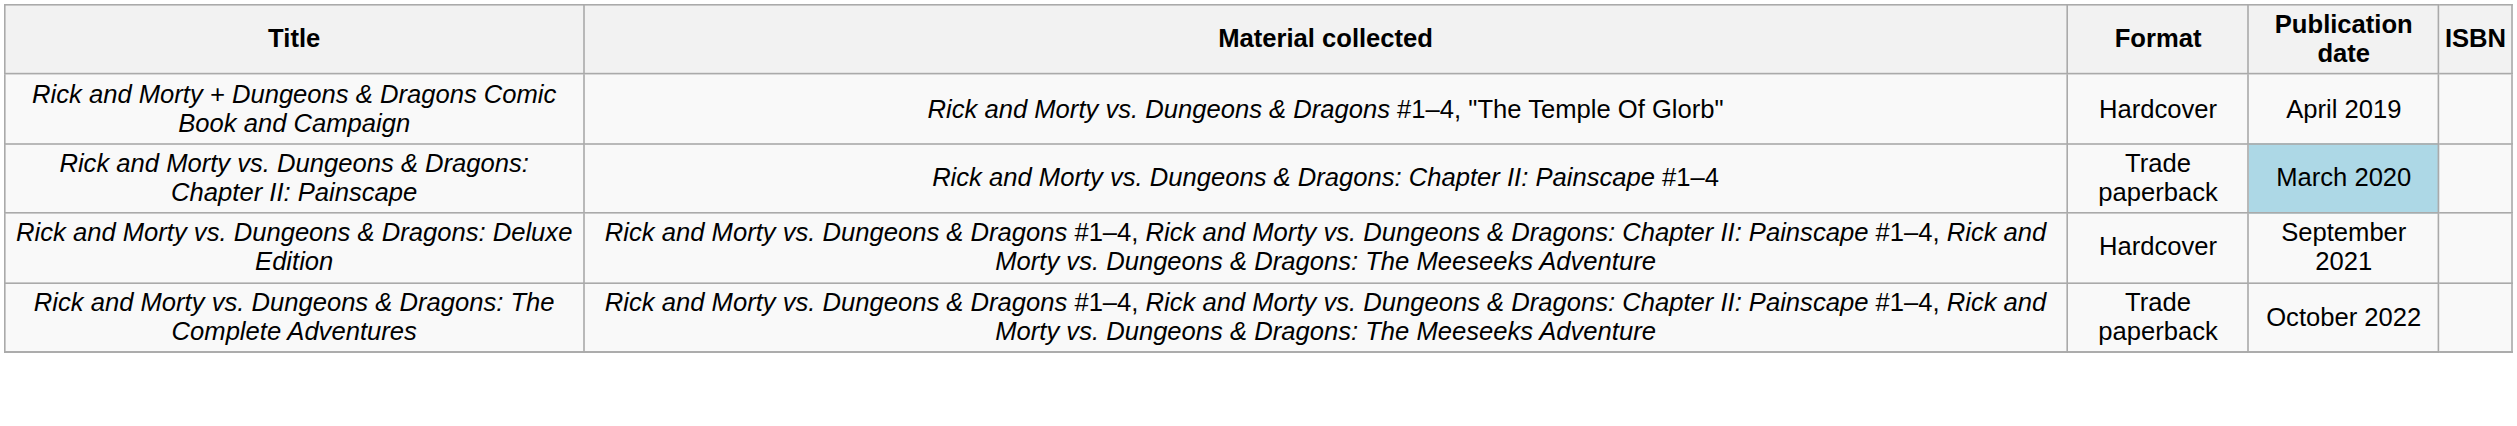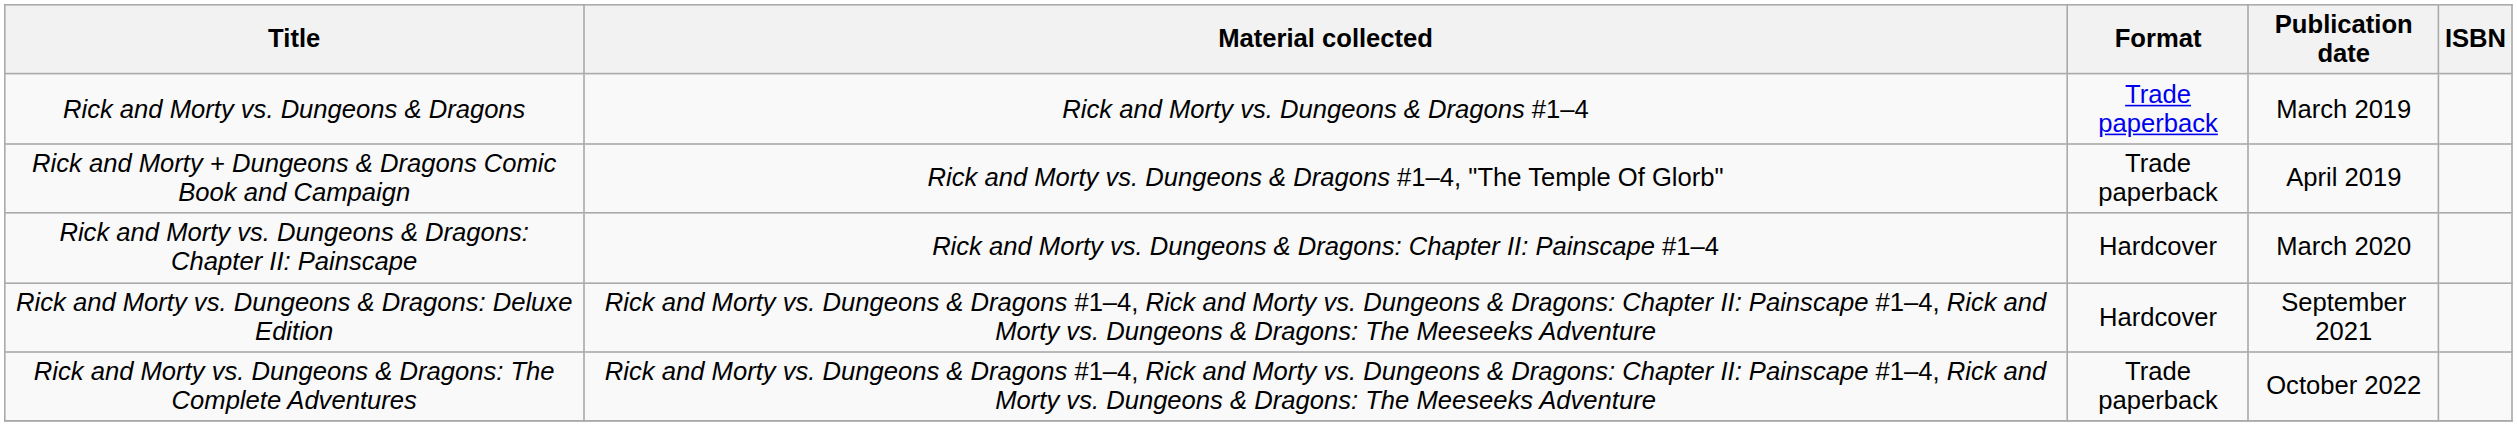 <table class="wikitable" style="text-align:center;">
 <tr>
 <th scope="col">Title</th>
 <th scope="col">Material collected</th>
 <th scope="col">Format</th>
 <th scope="col">Publication date</th>
 <th scope="col">ISBN</th>
 </tr>
 <tr>
+<td><em>Rick and Morty vs. Dungeons & Dragons</em></td>
+<td><em>Rick and Morty vs. Dungeons & Dragons</em> #1–4</td>
+<td><a href='#'>Trade paperback</a></td>
+<td>March 2019</td>
+<td></td>
+</tr>
+<tr>
 <td><em>Rick and Morty + Dungeons & Dragons Comic Book and Campaign</em></td>
 <td><em>Rick and Morty vs. Dungeons & Dragons</em> #1–4, "The Temple Of Glorb"</td>
-<td>Hardcover</td>
+<td>Trade paperback</td>
 <td>April 2019</td>
 <td></td>
 </tr>
 <tr>
 <td><em>Rick and Morty vs. Dungeons & Dragons: Chapter II: Painscape</em></td>
 <td><em>Rick and Morty vs. Dungeons & Dragons: Chapter II: Painscape</em> #1–4</td>
-<td>Trade paperback</td>
-<td style="background: lightblue;">March 2020</td>
+<td>Hardcover</td>
+<td>March 2020</td>
 <td></td>
 </tr>
 <tr>
 <td><em>Rick and Morty vs. Dungeons & Dragons: Deluxe Edition</em></td>
 <td><em>Rick and Morty vs. Dungeons & Dragons</em> #1–4, <em>Rick and Morty vs. Dungeons & Dragons: Chapter II: Painscape</em> #1–4, <em>Rick and Morty vs. Dungeons & Dragons: The Meeseeks Adventure</em></td>
 <td>Hardcover</td>
 <td>September 2021</td>
 <td></td>
 </tr>
 <tr>
 <td><em>Rick and Morty vs. Dungeons & Dragons: The Complete Adventures</em></td>
 <td><em>Rick and Morty vs. Dungeons & Dragons</em> #1–4, <em>Rick and Morty vs. Dungeons & Dragons: Chapter II: Painscape</em> #1–4, <em>Rick and Morty vs. Dungeons & Dragons: The Meeseeks Adventure</em></td>
 <td>Trade paperback</td>
 <td>October 2022</td>
 <td></td>
 </tr>
 <tr>
 </tr>
 </table>
